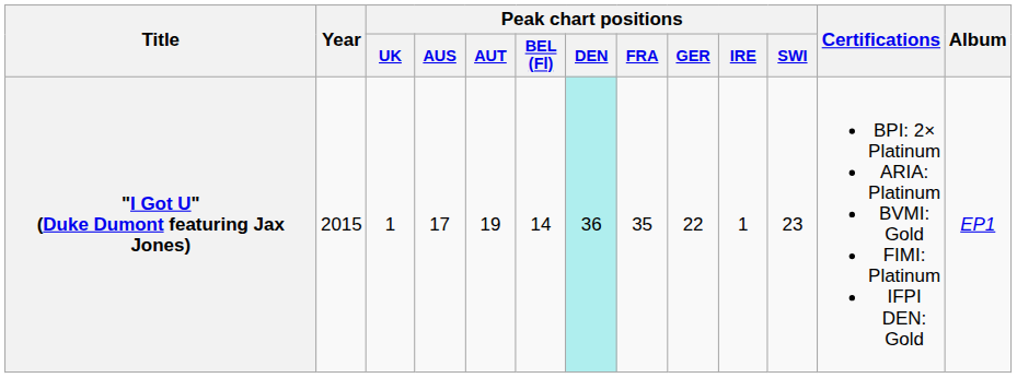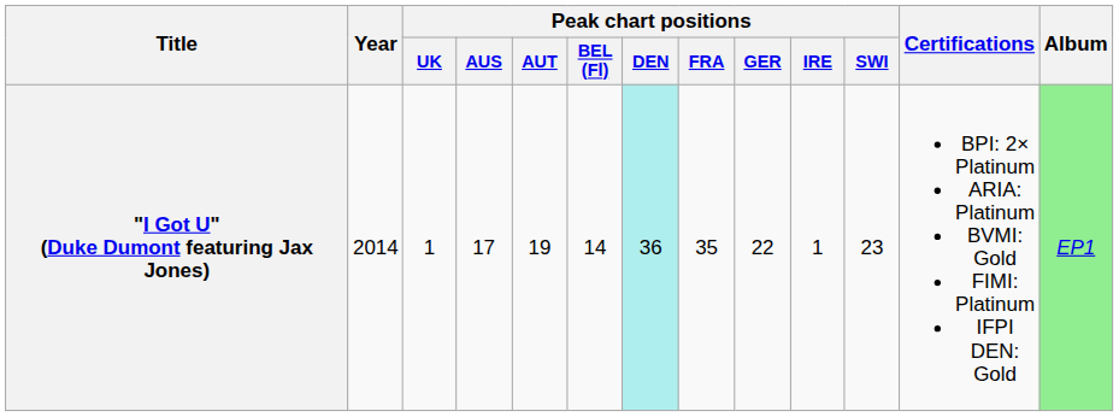 <table class="wikitable plainrowheaders" style="text-align:center;">
 <tr>
 <th scope="col" rowspan="2" style="width:21em;">Title</th>
 <th scope="col" rowspan="2" style="width:1em;">Year</th>
 <th colspan="9" scope="col">Peak chart positions</th>
 <th scope="col" rowspan="2"><a href='#'>Certifications</a></th>
 <th scope="col" rowspan="2">Album</th>
 </tr>
 <tr>
 <th scope="col" style="width:3em;font-size:85%;"><a href='#'>UK</a><br></th>
 <th scope="col" style="width:3em;font-size:85%;"><a href='#'>AUS</a><br></th>
 <th scope="col" style="width:3em;font-size:85%;"><a href='#'>AUT</a><br></th>
 <th scope="col" style="width:3em;font-size:85%;"><a href='#'>BEL (Fl)</a><br></th>
 <th scope="col" style="width:3em;font-size:85%;"><a href='#'>DEN</a><br></th>
 <th scope="col" style="width:3em;font-size:85%;"><a href='#'>FRA</a><br></th>
 <th scope="col" style="width:3em;font-size:85%;"><a href='#'>GER</a><br></th>
 <th scope="col" style="width:3em;font-size:85%;"><a href='#'>IRE</a><br></th>
 <th scope="col" style="width:3em;font-size:85%;"><a href='#'>SWI</a><br></th>
 </tr>
 <tr>
 <th scope="row">"<a href='#'>I Got U</a>"<br><span>(<a href='#'>Duke Dumont</a> featuring Jax Jones)</span></th>
-<td>2015</td>
+<td>2014</td>
 <td>1</td>
 <td>17</td>
 <td>19</td>
 <td>14</td>
 <td style="background: paleturquoise;">36</td>
 <td>35</td>
 <td>22</td>
 <td>1</td>
 <td>23</td>
 <td><br><ul><li>BPI: 2× Platinum</li><li>ARIA: Platinum</li><li>BVMI: Gold</li><li>FIMI: Platinum</li><li>IFPI DEN: Gold</li></ul></td>
-<td><em><a href='#'>EP1</a></em></td>
+<td style="background: lightgreen;"><em><a href='#'>EP1</a></em></td>
 </tr>
 </table>
